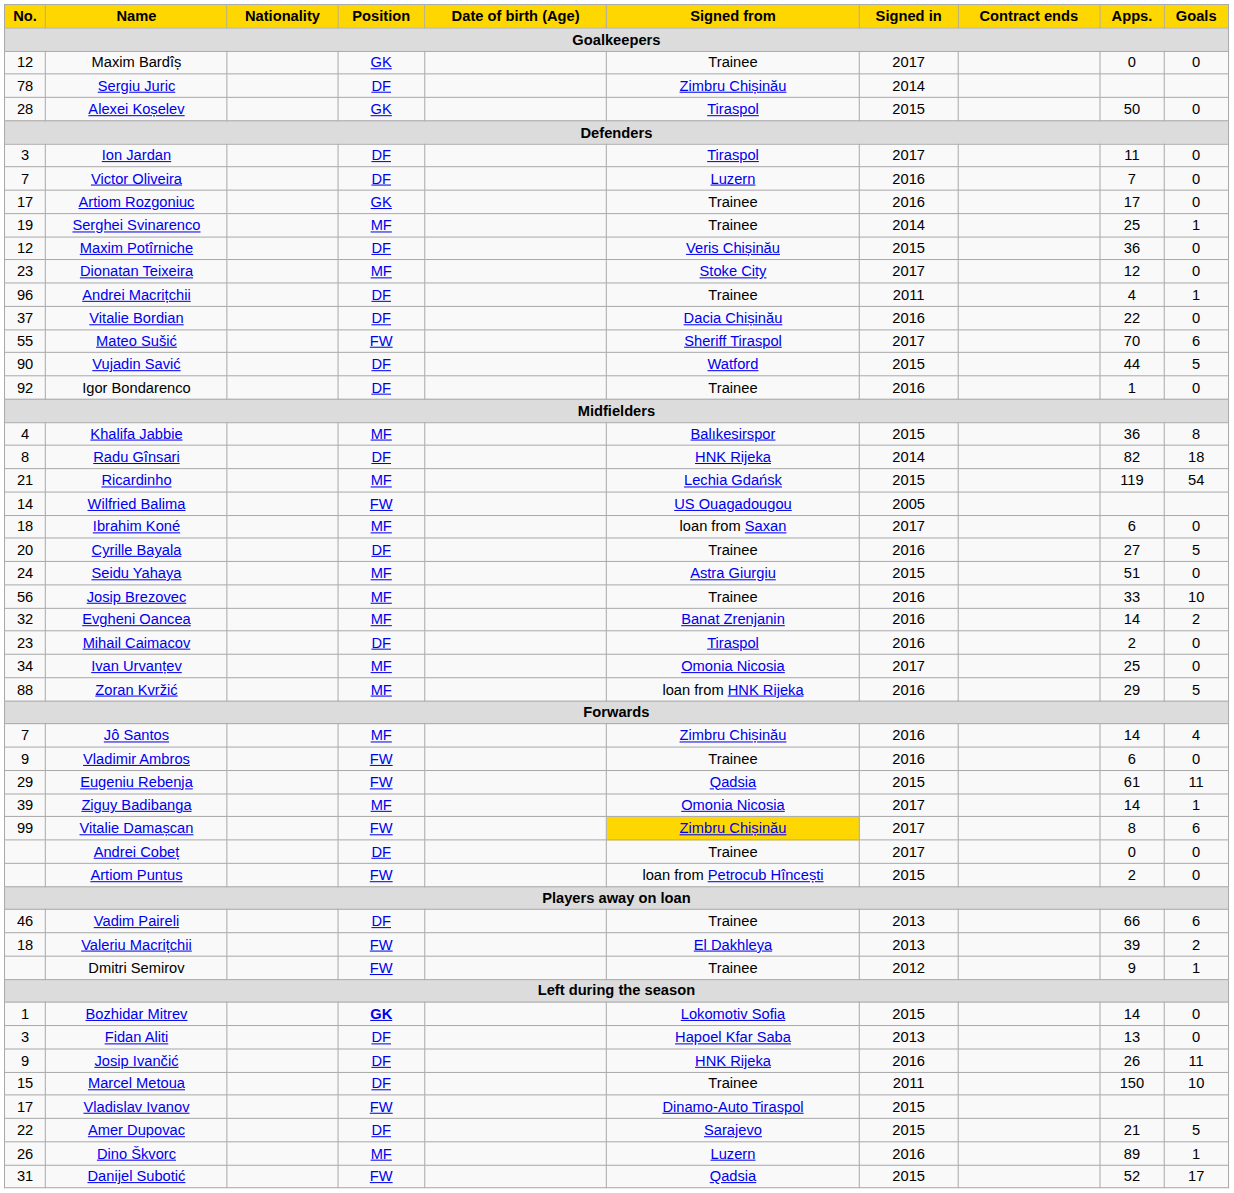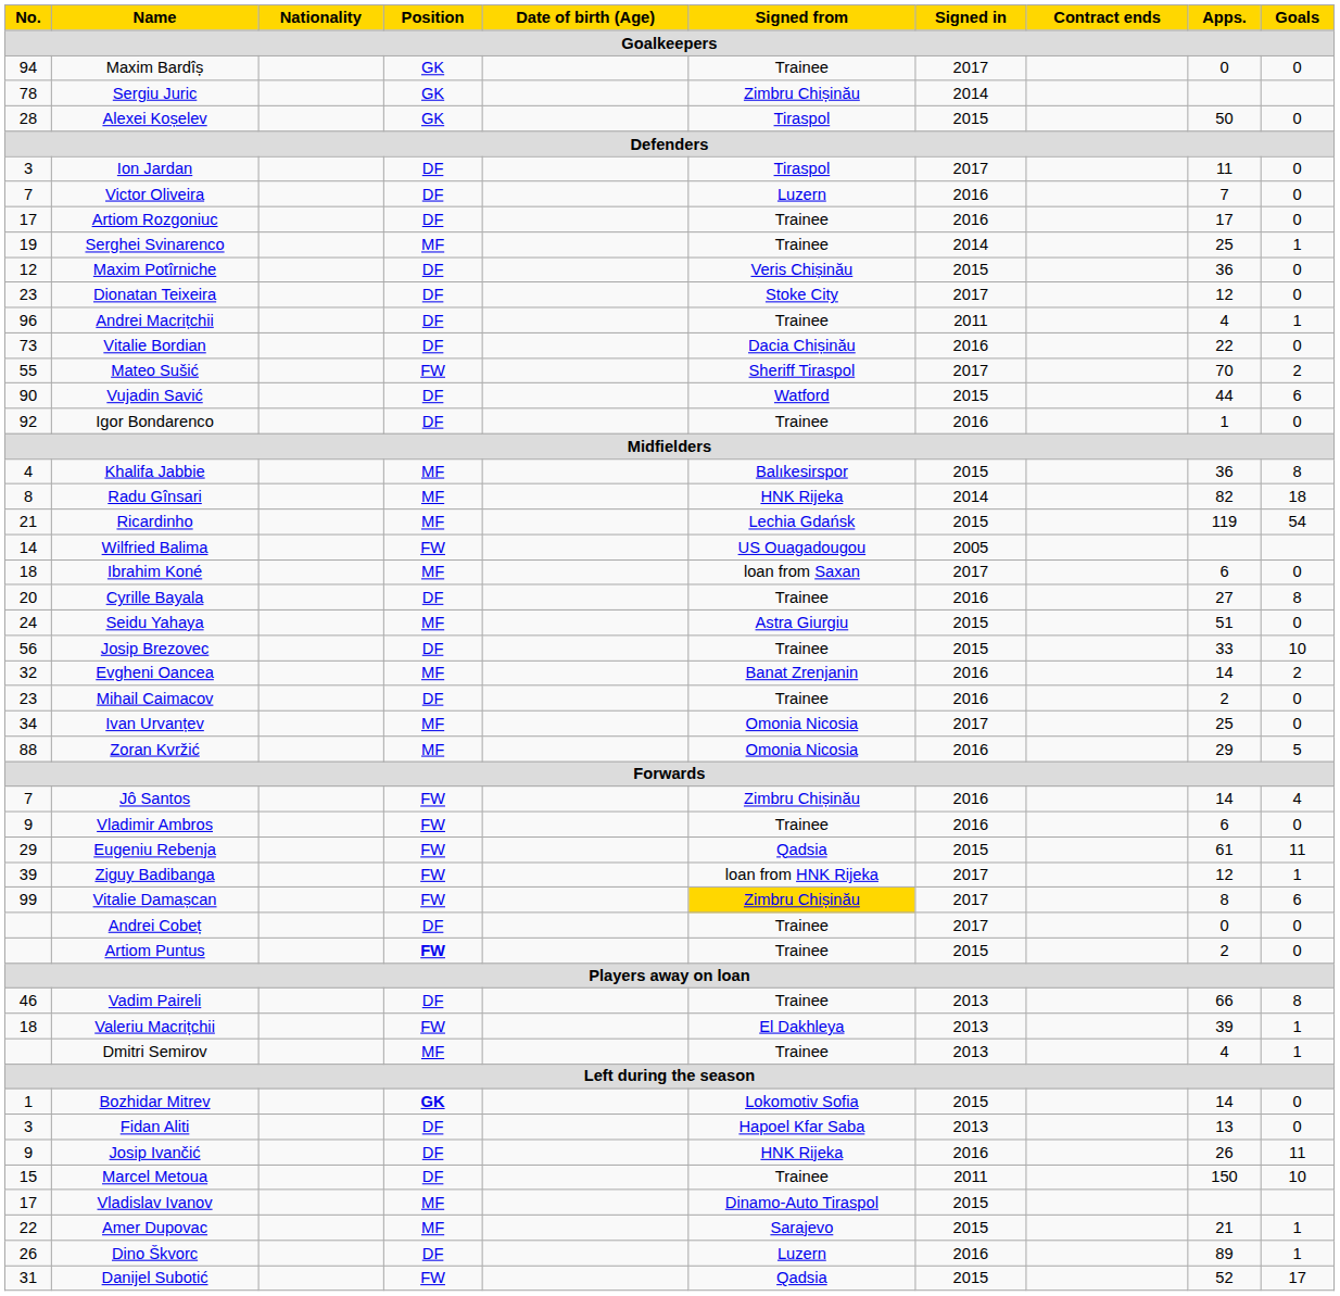 <table class="wikitable"  style="text-align:center; font-size:90%; width:95%;">
 <tr>
 <th style="background:gold; color:black; text-align:center;">No.</th>
 <th style="background:gold; color:black; text-align:center;">Name</th>
 <th style="background:gold; color:black; text-align:center;">Nationality</th>
 <th style="background:gold; color:black; text-align:center;">Position</th>
 <th style="background:gold; color:black; text-align:center;">Date of birth (Age)</th>
 <th style="background:gold; color:black; text-align:center;">Signed from</th>
 <th style="background:gold; color:black; text-align:center;">Signed in</th>
 <th style="background:gold; color:black; text-align:center;">Contract ends</th>
 <th style="background:gold; color:black; text-align:center;">Apps.</th>
 <th style="background:gold; color:black; text-align:center;">Goals</th>
 </tr>
 <tr>
 <th colspan="11"  style="background:#dcdcdc; text-align:center;">Goalkeepers</th>
 </tr>
 <tr>
-<td>12</td>
+<td>94</td>
 <td>Maxim Bardîș</td>
 <td></td>
 <td><a href='#'>GK</a></td>
 <td></td>
 <td>Trainee</td>
 <td>2017</td>
 <td></td>
 <td>0</td>
 <td>0</td>
 </tr>
 <tr>
 <td>78</td>
 <td><a href='#'>Sergiu Juric</a></td>
 <td></td>
-<td><a href='#'>DF</a></td>
+<td><a href='#'>GK</a></td>
 <td></td>
 <td><a href='#'>Zimbru Chișinău</a></td>
 <td>2014</td>
 <td></td>
 <td></td>
 <td></td>
 </tr>
 <tr>
 <td>28</td>
 <td><a href='#'>Alexei Koșelev</a></td>
 <td></td>
 <td><a href='#'>GK</a></td>
 <td></td>
 <td><a href='#'>Tiraspol</a></td>
 <td>2015</td>
 <td></td>
 <td>50</td>
 <td>0</td>
 </tr>
 <tr>
 <th colspan="11"  style="background:#dcdcdc; text-align:center;">Defenders</th>
 </tr>
 <tr>
 <td>3</td>
 <td><a href='#'>Ion Jardan</a></td>
 <td></td>
 <td><a href='#'>DF</a></td>
 <td></td>
 <td><a href='#'>Tiraspol</a></td>
 <td>2017</td>
 <td></td>
 <td>11</td>
 <td>0</td>
 </tr>
 <tr>
 <td>7</td>
 <td><a href='#'>Victor Oliveira</a></td>
 <td></td>
 <td><a href='#'>DF</a></td>
 <td></td>
 <td><a href='#'>Luzern</a></td>
 <td>2016</td>
 <td></td>
 <td>7</td>
 <td>0</td>
 </tr>
 <tr>
 <td>17</td>
 <td><a href='#'>Artiom Rozgoniuc</a></td>
 <td></td>
-<td><a href='#'>GK</a></td>
+<td><a href='#'>DF</a></td>
 <td></td>
 <td>Trainee</td>
 <td>2016</td>
 <td></td>
 <td>17</td>
 <td>0</td>
 </tr>
 <tr>
 <td>19</td>
 <td><a href='#'>Serghei Svinarenco</a></td>
 <td></td>
 <td><a href='#'>MF</a></td>
 <td></td>
 <td>Trainee</td>
 <td>2014</td>
 <td></td>
 <td>25</td>
 <td>1</td>
 </tr>
 <tr>
 <td>12</td>
 <td><a href='#'>Maxim Potîrniche</a></td>
 <td></td>
 <td><a href='#'>DF</a></td>
 <td></td>
 <td><a href='#'>Veris Chișinău</a></td>
 <td>2015</td>
 <td></td>
 <td>36</td>
 <td>0</td>
 </tr>
 <tr>
 <td>23</td>
 <td><a href='#'>Dionatan Teixeira</a></td>
 <td></td>
-<td><a href='#'>MF</a></td>
+<td><a href='#'>DF</a></td>
 <td></td>
 <td><a href='#'>Stoke City</a></td>
 <td>2017</td>
 <td></td>
 <td>12</td>
 <td>0</td>
 </tr>
 <tr>
 <td>96</td>
 <td><a href='#'>Andrei Macrițchii</a></td>
 <td></td>
 <td><a href='#'>DF</a></td>
 <td></td>
 <td>Trainee</td>
 <td>2011</td>
 <td></td>
 <td>4</td>
 <td>1</td>
 </tr>
 <tr>
-<td>37</td>
+<td>73</td>
 <td><a href='#'>Vitalie Bordian</a></td>
 <td></td>
 <td><a href='#'>DF</a></td>
 <td></td>
 <td><a href='#'>Dacia Chișinău</a></td>
 <td>2016</td>
 <td></td>
 <td>22</td>
 <td>0</td>
 </tr>
 <tr>
 <td>55</td>
 <td><a href='#'>Mateo Sušić</a></td>
 <td></td>
 <td><a href='#'>FW</a></td>
 <td></td>
 <td><a href='#'>Sheriff Tiraspol</a></td>
 <td>2017</td>
 <td></td>
 <td>70</td>
-<td>6</td>
+<td>2</td>
 </tr>
 <tr>
 <td>90</td>
 <td><a href='#'>Vujadin Savić</a></td>
 <td></td>
 <td><a href='#'>DF</a></td>
 <td></td>
 <td><a href='#'>Watford</a></td>
 <td>2015</td>
 <td></td>
 <td>44</td>
-<td>5</td>
+<td>6</td>
 </tr>
 <tr>
 <td>92</td>
 <td>Igor Bondarenco</td>
 <td></td>
 <td><a href='#'>DF</a></td>
 <td></td>
 <td>Trainee</td>
 <td>2016</td>
 <td></td>
 <td>1</td>
 <td>0</td>
 </tr>
 <tr>
 <th colspan="11"  style="background:#dcdcdc; text-align:center;">Midfielders</th>
 </tr>
 <tr>
 <td>4</td>
 <td><a href='#'>Khalifa Jabbie</a></td>
 <td></td>
 <td><a href='#'>MF</a></td>
 <td></td>
 <td><a href='#'>Balıkesirspor</a></td>
 <td>2015</td>
 <td></td>
 <td>36</td>
 <td>8</td>
 </tr>
 <tr>
 <td>8</td>
 <td><a href='#'>Radu Gînsari</a></td>
 <td></td>
-<td><a href='#'>DF</a></td>
+<td><a href='#'>MF</a></td>
 <td></td>
 <td><a href='#'>HNK Rijeka</a></td>
 <td>2014</td>
 <td></td>
 <td>82</td>
 <td>18</td>
 </tr>
 <tr>
 <td>21</td>
 <td><a href='#'>Ricardinho</a></td>
 <td></td>
 <td><a href='#'>MF</a></td>
 <td></td>
 <td><a href='#'>Lechia Gdańsk</a></td>
 <td>2015</td>
 <td></td>
 <td>119</td>
 <td>54</td>
 </tr>
 <tr>
 <td>14</td>
 <td><a href='#'>Wilfried Balima</a></td>
 <td></td>
 <td><a href='#'>FW</a></td>
 <td></td>
 <td><a href='#'>US Ouagadougou</a></td>
 <td>2005</td>
 <td></td>
 <td></td>
 <td></td>
 </tr>
 <tr>
 <td>18</td>
 <td><a href='#'>Ibrahim Koné</a></td>
 <td></td>
 <td><a href='#'>MF</a></td>
 <td></td>
 <td>loan from <a href='#'>Saxan</a></td>
 <td>2017</td>
 <td></td>
 <td>6</td>
 <td>0</td>
 </tr>
 <tr>
 <td>20</td>
 <td><a href='#'>Cyrille Bayala</a></td>
 <td></td>
 <td><a href='#'>DF</a></td>
 <td></td>
 <td>Trainee</td>
 <td>2016</td>
 <td></td>
 <td>27</td>
-<td>5</td>
+<td>8</td>
 </tr>
 <tr>
 <td>24</td>
 <td><a href='#'>Seidu Yahaya</a></td>
 <td></td>
 <td><a href='#'>MF</a></td>
 <td></td>
 <td><a href='#'>Astra Giurgiu</a></td>
 <td>2015</td>
 <td></td>
 <td>51</td>
 <td>0</td>
 </tr>
 <tr>
 <td>56</td>
 <td><a href='#'>Josip Brezovec</a></td>
 <td></td>
-<td><a href='#'>MF</a></td>
+<td><a href='#'>DF</a></td>
 <td></td>
 <td>Trainee</td>
-<td>2016</td>
+<td>2015</td>
 <td></td>
 <td>33</td>
 <td>10</td>
 </tr>
 <tr>
 <td>32</td>
 <td><a href='#'>Evgheni Oancea</a></td>
 <td></td>
 <td><a href='#'>MF</a></td>
 <td></td>
 <td><a href='#'>Banat Zrenjanin</a></td>
 <td>2016</td>
 <td></td>
 <td>14</td>
 <td>2</td>
 </tr>
 <tr>
 <td>23</td>
 <td><a href='#'>Mihail Caimacov</a></td>
 <td></td>
 <td><a href='#'>DF</a></td>
 <td></td>
-<td><a href='#'>Tiraspol</a></td>
+<td>Trainee</td>
 <td>2016</td>
 <td></td>
 <td>2</td>
 <td>0</td>
 </tr>
 <tr>
 <td>34</td>
 <td><a href='#'>Ivan Urvanțev</a></td>
 <td></td>
 <td><a href='#'>MF</a></td>
 <td></td>
 <td><a href='#'>Omonia Nicosia</a></td>
 <td>2017</td>
 <td></td>
 <td>25</td>
 <td>0</td>
 </tr>
 <tr>
 <td>88</td>
 <td><a href='#'>Zoran Kvržić</a></td>
 <td></td>
 <td><a href='#'>MF</a></td>
 <td></td>
-<td>loan from <a href='#'>HNK Rijeka</a></td>
+<td><a href='#'>Omonia Nicosia</a></td>
 <td>2016</td>
 <td></td>
 <td>29</td>
 <td>5</td>
 </tr>
 <tr>
 <th colspan="11"  style="background:#dcdcdc; text-align:center;">Forwards</th>
 </tr>
 <tr>
 <td>7</td>
 <td><a href='#'>Jô Santos</a></td>
 <td></td>
-<td><a href='#'>MF</a></td>
+<td><a href='#'>FW</a></td>
 <td></td>
 <td><a href='#'>Zimbru Chișinău</a></td>
 <td>2016</td>
 <td></td>
 <td>14</td>
 <td>4</td>
 </tr>
 <tr>
 <td>9</td>
 <td><a href='#'>Vladimir Ambros</a></td>
 <td></td>
 <td><a href='#'>FW</a></td>
 <td></td>
 <td>Trainee</td>
 <td>2016</td>
 <td></td>
 <td>6</td>
 <td>0</td>
 </tr>
 <tr>
 <td>29</td>
 <td><a href='#'>Eugeniu Rebenja</a></td>
 <td></td>
 <td><a href='#'>FW</a></td>
 <td></td>
 <td><a href='#'>Qadsia</a></td>
 <td>2015</td>
 <td></td>
 <td>61</td>
 <td>11</td>
 </tr>
 <tr>
 <td>39</td>
 <td><a href='#'>Ziguy Badibanga</a></td>
 <td></td>
-<td><a href='#'>MF</a></td>
+<td><a href='#'>FW</a></td>
 <td></td>
-<td><a href='#'>Omonia Nicosia</a></td>
+<td>loan from <a href='#'>HNK Rijeka</a></td>
 <td>2017</td>
 <td></td>
-<td>14</td>
+<td>12</td>
 <td>1</td>
 </tr>
 <tr>
 <td>99</td>
 <td><a href='#'>Vitalie Damașcan</a></td>
 <td></td>
 <td><a href='#'>FW</a></td>
 <td></td>
 <td style="background: gold;"><a href='#'>Zimbru Chișinău</a></td>
 <td>2017</td>
 <td></td>
 <td>8</td>
 <td>6</td>
 </tr>
 <tr>
 <td></td>
 <td><a href='#'>Andrei Cobeț</a></td>
 <td></td>
 <td><a href='#'>DF</a></td>
 <td></td>
 <td>Trainee</td>
 <td>2017</td>
 <td></td>
 <td>0</td>
 <td>0</td>
 </tr>
 <tr>
 <td></td>
 <td><a href='#'>Artiom Puntus</a></td>
 <td></td>
-<td><a href='#'>FW</a></td>
+<td><strong><a href='#'>FW</a></strong></td>
 <td></td>
-<td>loan from <a href='#'>Petrocub Hîncești</a></td>
+<td>Trainee</td>
 <td>2015</td>
 <td></td>
 <td>2</td>
 <td>0</td>
 </tr>
 <tr>
 <th colspan="11"  style="background:#dcdcdc; text-align:center;">Players away on loan</th>
 </tr>
 <tr>
 <td>46</td>
 <td><a href='#'>Vadim Paireli</a></td>
 <td></td>
 <td><a href='#'>DF</a></td>
 <td></td>
 <td>Trainee</td>
 <td>2013</td>
 <td></td>
 <td>66</td>
-<td>6</td>
+<td>8</td>
 </tr>
 <tr>
 <td>18</td>
 <td><a href='#'>Valeriu Macrițchii</a></td>
 <td></td>
 <td><a href='#'>FW</a></td>
 <td></td>
 <td><a href='#'>El Dakhleya</a></td>
 <td>2013</td>
 <td></td>
 <td>39</td>
-<td>2</td>
+<td>1</td>
 </tr>
 <tr>
 <td></td>
 <td>Dmitri Semirov</td>
 <td></td>
-<td><a href='#'>FW</a></td>
+<td><a href='#'>MF</a></td>
 <td></td>
 <td>Trainee</td>
-<td>2012</td>
+<td>2013</td>
 <td></td>
-<td>9</td>
+<td>4</td>
 <td>1</td>
 </tr>
 <tr>
 <th colspan="11"  style="background:#dcdcdc; text-align:center;">Left during the season</th>
 </tr>
 <tr>
 <td>1</td>
 <td><a href='#'>Bozhidar Mitrev</a></td>
 <td></td>
 <td><strong><a href='#'>GK</a></strong></td>
 <td></td>
 <td><a href='#'>Lokomotiv Sofia</a></td>
 <td>2015</td>
 <td></td>
 <td>14</td>
 <td>0</td>
 </tr>
 <tr>
 <td>3</td>
 <td><a href='#'>Fidan Aliti</a></td>
 <td></td>
 <td><a href='#'>DF</a></td>
 <td></td>
 <td><a href='#'>Hapoel Kfar Saba</a></td>
 <td>2013</td>
 <td></td>
 <td>13</td>
 <td>0</td>
 </tr>
 <tr>
 <td>9</td>
 <td><a href='#'>Josip Ivančić</a></td>
 <td></td>
 <td><a href='#'>DF</a></td>
 <td></td>
 <td><a href='#'>HNK Rijeka</a></td>
 <td>2016</td>
 <td></td>
 <td>26</td>
 <td>11</td>
 </tr>
 <tr>
 <td>15</td>
 <td><a href='#'>Marcel Metoua</a></td>
 <td></td>
 <td><a href='#'>DF</a></td>
 <td></td>
 <td>Trainee</td>
 <td>2011</td>
 <td></td>
 <td>150</td>
 <td>10</td>
 </tr>
 <tr>
 <td>17</td>
 <td><a href='#'>Vladislav Ivanov</a></td>
 <td></td>
-<td><a href='#'>FW</a></td>
+<td><a href='#'>MF</a></td>
 <td></td>
 <td><a href='#'>Dinamo-Auto Tiraspol</a></td>
 <td>2015</td>
 <td></td>
 <td></td>
 <td></td>
 </tr>
 <tr>
 <td>22</td>
 <td><a href='#'>Amer Dupovac</a></td>
 <td></td>
-<td><a href='#'>DF</a></td>
+<td><a href='#'>MF</a></td>
 <td></td>
 <td><a href='#'>Sarajevo</a></td>
 <td>2015</td>
 <td></td>
 <td>21</td>
-<td>5</td>
+<td>1</td>
 </tr>
 <tr>
 <td>26</td>
 <td><a href='#'>Dino Škvorc</a></td>
 <td></td>
-<td><a href='#'>MF</a></td>
+<td><a href='#'>DF</a></td>
 <td></td>
 <td><a href='#'>Luzern</a></td>
 <td>2016</td>
 <td></td>
 <td>89</td>
 <td>1</td>
 </tr>
 <tr>
 <td>31</td>
 <td><a href='#'>Danijel Subotić</a></td>
 <td></td>
 <td><a href='#'>FW</a></td>
 <td></td>
 <td><a href='#'>Qadsia</a></td>
 <td>2015</td>
 <td></td>
 <td>52</td>
 <td>17</td>
 </tr>
 </table>
